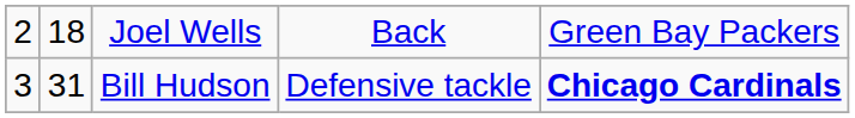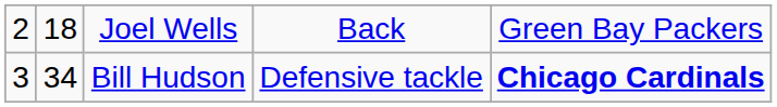 <table class="wikitable" style="text-align:center">
 <tr>
 <td>2</td>
 <td>18</td>
 <td><a href='#'>Joel Wells</a></td>
 <td><a href='#'>Back</a></td>
 <td><a href='#'>Green Bay Packers</a></td>
 </tr>
 <tr>
 <td>3</td>
-<td>31</td>
+<td>34</td>
 <td><a href='#'>Bill Hudson</a></td>
 <td><a href='#'>Defensive tackle</a></td>
 <td><strong><a href='#'>Chicago Cardinals</a></strong></td>
 </tr>
 </table>
